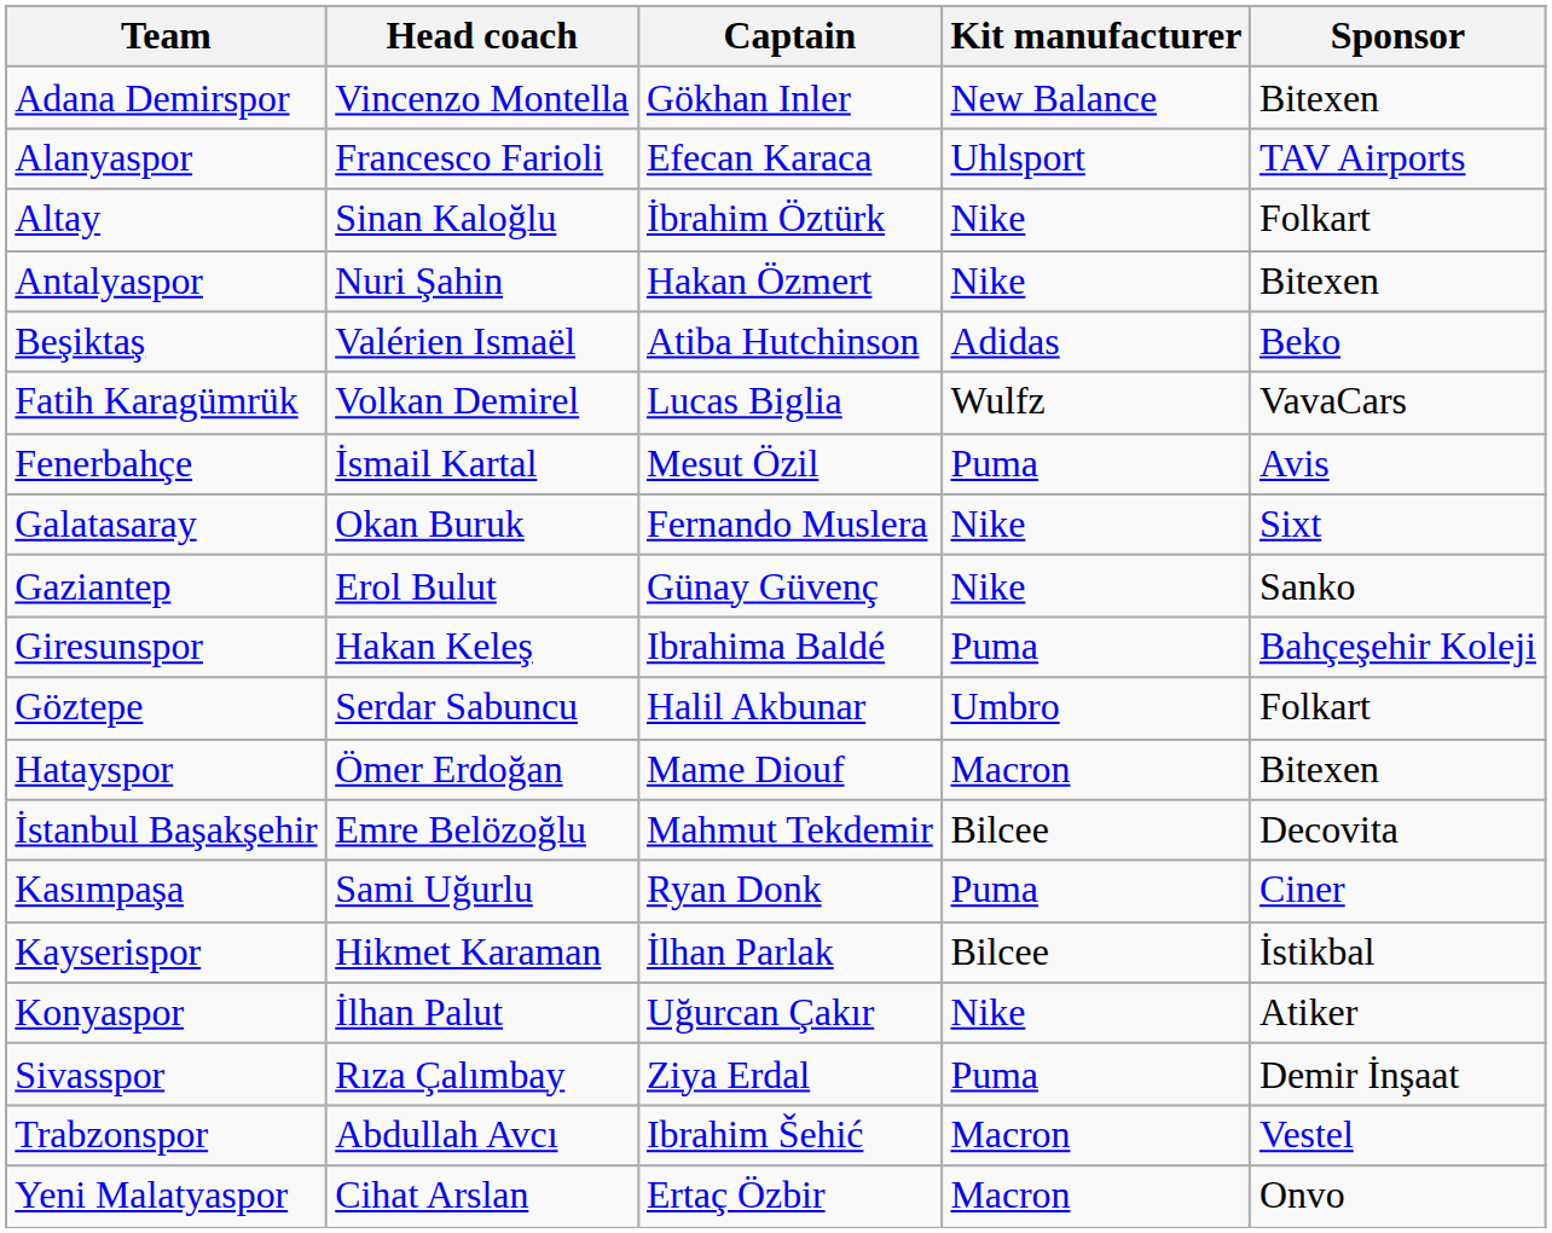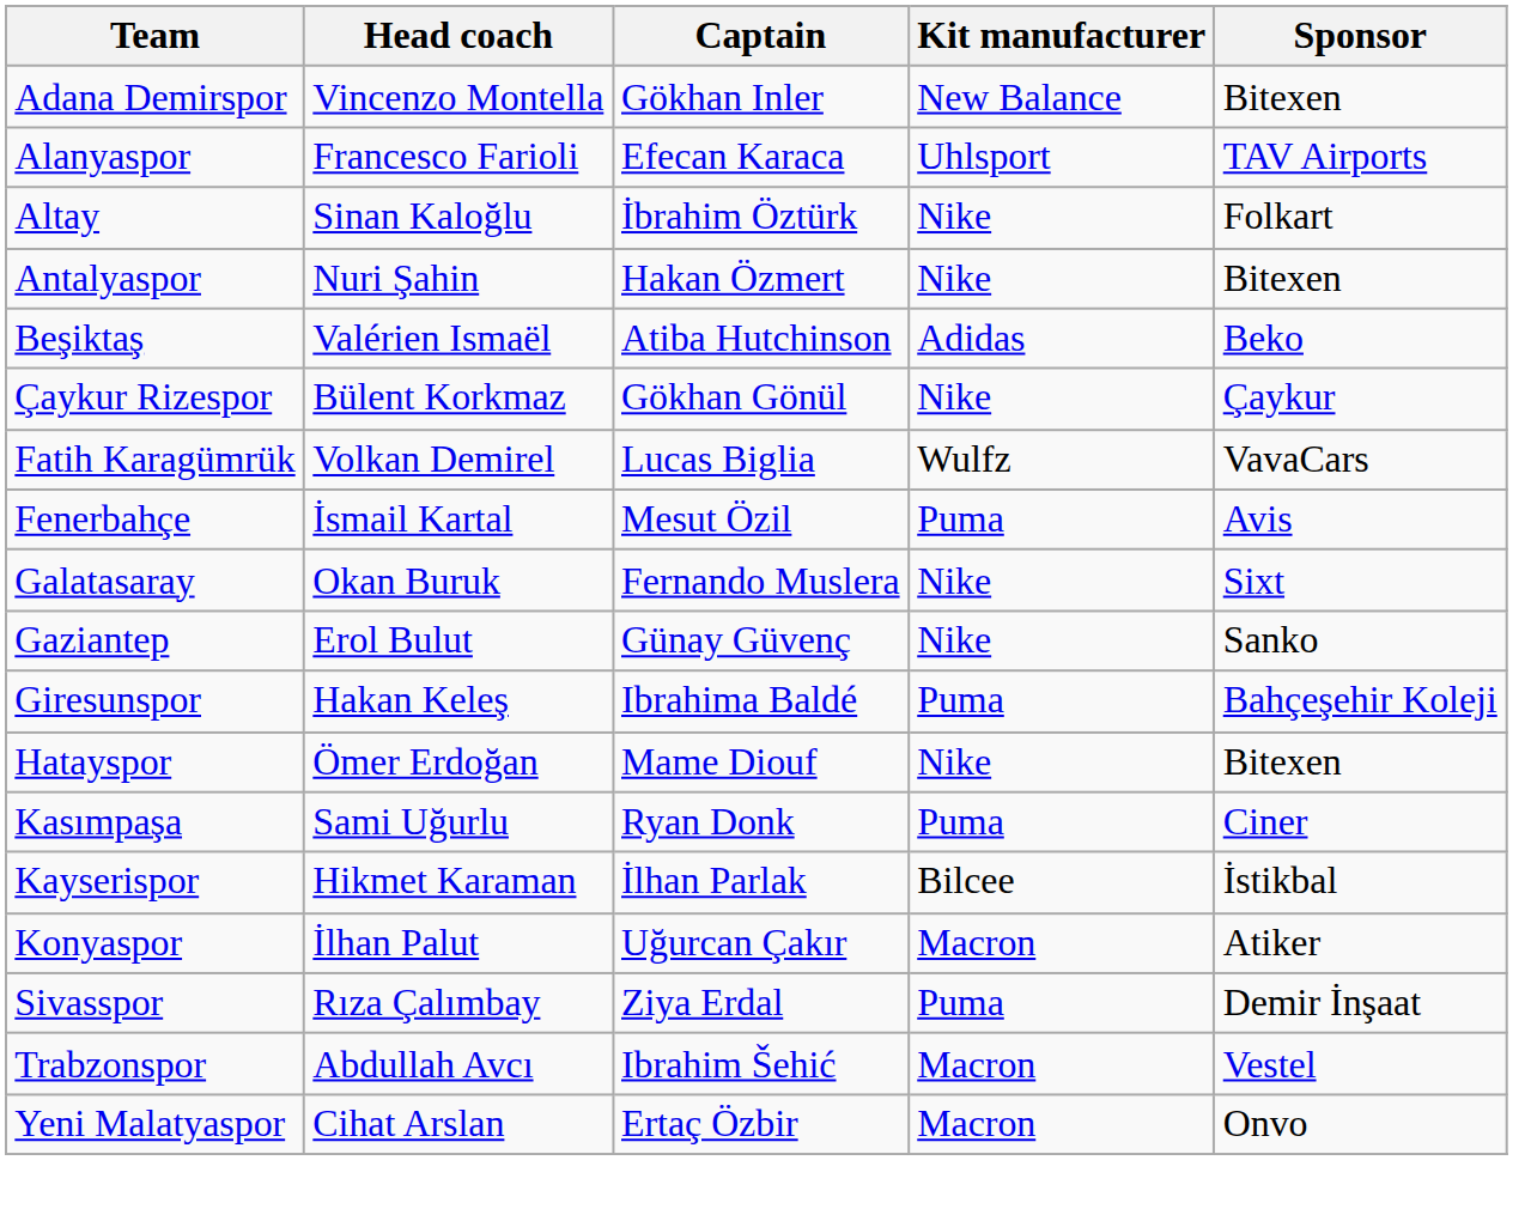 <table class="wikitable sortable" style="text-align: left;">
 <tr>
 <th>Team</th>
 <th>Head coach</th>
 <th>Captain</th>
 <th>Kit manufacturer</th>
 <th>Sponsor</th>
 </tr>
 <tr>
 <td><a href='#'>Adana Demirspor</a></td>
 <td> <a href='#'>Vincenzo Montella</a></td>
 <td> <a href='#'>Gökhan Inler</a></td>
 <td><a href='#'>New Balance</a></td>
 <td>Bitexen</td>
 </tr>
 <tr>
 <td><a href='#'>Alanyaspor</a></td>
 <td> <a href='#'>Francesco Farioli</a></td>
 <td> <a href='#'>Efecan Karaca</a></td>
 <td><a href='#'>Uhlsport</a></td>
 <td><a href='#'>TAV Airports</a></td>
 </tr>
 <tr>
 <td><a href='#'>Altay</a></td>
 <td> <a href='#'>Sinan Kaloğlu</a></td>
 <td> <a href='#'>İbrahim Öztürk</a></td>
 <td><a href='#'>Nike</a></td>
 <td>Folkart</td>
 </tr>
 <tr>
 <td><a href='#'>Antalyaspor</a></td>
 <td> <a href='#'>Nuri Şahin</a></td>
 <td> <a href='#'>Hakan Özmert</a></td>
 <td><a href='#'>Nike</a></td>
 <td>Bitexen</td>
 </tr>
 <tr>
 <td><a href='#'>Beşiktaş</a></td>
 <td> <a href='#'>Valérien Ismaël</a></td>
 <td> <a href='#'>Atiba Hutchinson</a></td>
 <td><a href='#'>Adidas</a></td>
 <td><a href='#'>Beko</a></td>
 </tr>
 <tr>
+<td><a href='#'>Çaykur Rizespor</a></td>
+<td> <a href='#'>Bülent Korkmaz</a></td>
+<td> <a href='#'>Gökhan Gönül</a></td>
+<td><a href='#'>Nike</a></td>
+<td><a href='#'>Çaykur</a></td>
+</tr>
+<tr>
 <td><a href='#'>Fatih Karagümrük</a></td>
 <td> <a href='#'>Volkan Demirel</a></td>
 <td> <a href='#'>Lucas Biglia</a></td>
 <td>Wulfz</td>
 <td>VavaCars</td>
 </tr>
 <tr>
 <td><a href='#'>Fenerbahçe</a></td>
 <td> <a href='#'>İsmail Kartal</a></td>
 <td> <a href='#'>Mesut Özil</a></td>
 <td><a href='#'>Puma</a></td>
 <td><a href='#'>Avis</a></td>
 </tr>
 <tr>
 <td><a href='#'>Galatasaray</a></td>
 <td> <a href='#'>Okan Buruk</a></td>
 <td> <a href='#'>Fernando Muslera</a></td>
 <td><a href='#'>Nike</a></td>
 <td><a href='#'>Sixt</a></td>
 </tr>
 <tr>
 <td><a href='#'>Gaziantep</a></td>
 <td> <a href='#'>Erol Bulut</a></td>
 <td> <a href='#'>Günay Güvenç</a></td>
 <td><a href='#'>Nike</a></td>
 <td>Sanko</td>
 </tr>
 <tr>
 <td><a href='#'>Giresunspor</a></td>
 <td> <a href='#'>Hakan Keleş</a></td>
 <td> <a href='#'>Ibrahima Baldé</a></td>
 <td><a href='#'>Puma</a></td>
 <td><a href='#'>Bahçeşehir Koleji</a></td>
 </tr>
 <tr>
-<td><a href='#'>Göztepe</a></td>
-<td> <a href='#'>Serdar Sabuncu</a></td>
-<td> <a href='#'>Halil Akbunar</a></td>
-<td><a href='#'>Umbro</a></td>
-<td>Folkart</td>
-</tr>
-<tr>
 <td><a href='#'>Hatayspor</a></td>
 <td> <a href='#'>Ömer Erdoğan</a></td>
 <td> <a href='#'>Mame Diouf</a></td>
-<td><a href='#'>Macron</a></td>
+<td><a href='#'>Nike</a></td>
 <td>Bitexen</td>
-</tr>
-<tr>
-<td><a href='#'>İstanbul Başakşehir</a></td>
-<td> <a href='#'>Emre Belözoğlu</a></td>
-<td> <a href='#'>Mahmut Tekdemir</a></td>
-<td>Bilcee</td>
-<td>Decovita</td>
 </tr>
 <tr>
 <td><a href='#'>Kasımpaşa</a></td>
 <td> <a href='#'>Sami Uğurlu</a></td>
 <td> <a href='#'>Ryan Donk</a></td>
 <td><a href='#'>Puma</a></td>
 <td><a href='#'>Ciner</a></td>
 </tr>
 <tr>
 <td><a href='#'>Kayserispor</a></td>
 <td> <a href='#'>Hikmet Karaman</a></td>
 <td> <a href='#'>İlhan Parlak</a></td>
 <td>Bilcee</td>
 <td>İstikbal</td>
 </tr>
 <tr>
 <td><a href='#'>Konyaspor</a></td>
 <td> <a href='#'>İlhan Palut</a></td>
 <td> <a href='#'>Uğurcan Çakır</a></td>
-<td><a href='#'>Nike</a></td>
+<td><a href='#'>Macron</a></td>
 <td>Atiker</td>
 </tr>
 <tr>
 <td><a href='#'>Sivasspor</a></td>
 <td> <a href='#'>Rıza Çalımbay</a></td>
 <td> <a href='#'>Ziya Erdal</a></td>
 <td><a href='#'>Puma</a></td>
 <td>Demir İnşaat</td>
 </tr>
 <tr>
 <td><a href='#'>Trabzonspor</a></td>
 <td> <a href='#'>Abdullah Avcı</a></td>
 <td> <a href='#'>Ibrahim Šehić</a></td>
 <td><a href='#'>Macron</a></td>
 <td><a href='#'>Vestel</a></td>
 </tr>
 <tr>
 <td><a href='#'>Yeni Malatyaspor</a></td>
 <td> <a href='#'>Cihat Arslan</a></td>
 <td> <a href='#'>Ertaç Özbir</a></td>
 <td><a href='#'>Macron</a></td>
 <td>Onvo</td>
 </tr>
 <tr>
 </tr>
 </table>
